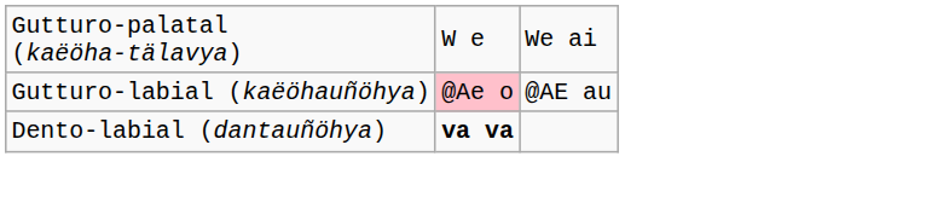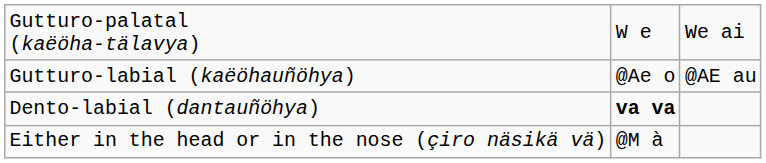 <table class="wikitable">
 <tr>
 <td>Gutturo-palatal<br>(<em>kaëöha-tälavya</em>)</td>
 <td>W e</td>
 <td>We ai</td>
 </tr>
 <tr>
 <td>Gutturo-labial (<em>kaëöhauñöhya</em>)</td>
-<td style="background: pink;">@Ae o</td>
+<td>@Ae o</td>
 <td>@AE au</td>
 </tr>
 <tr>
 <td>Dento-labial (<em>dantauñöhya</em>)</td>
 <td><strong>va va</strong></td>
 <td></td>
 </tr>
+<tr>
+<td>Either in the head or in the nose (<em>çiro näsikä vä</em>)</td>
+<td>@M à</td>
+<td></td>
+</tr>
 </table>
